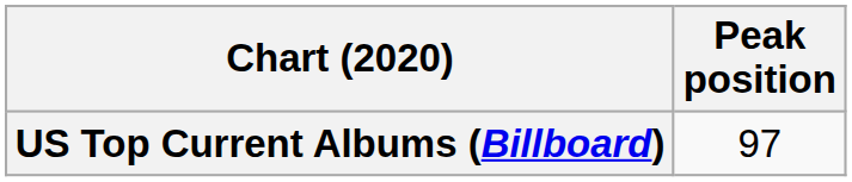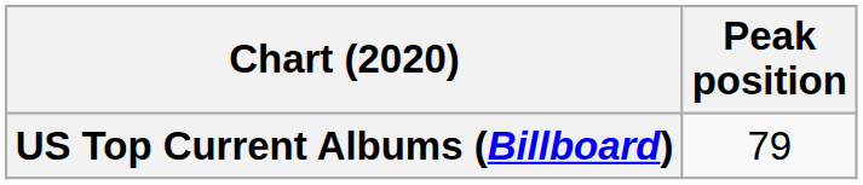 <table class="wikitable sortable plainrowheaders" style="text-align:center">
 <tr>
 <th scope="col">Chart (2020)</th>
 <th scope="col">Peak<br>position</th>
 </tr>
 <tr>
 <th scope="row">US Top Current Albums (<em><a href='#'>Billboard</a></em>)</th>
-<td>97</td>
+<td>79</td>
 </tr>
 </table>
